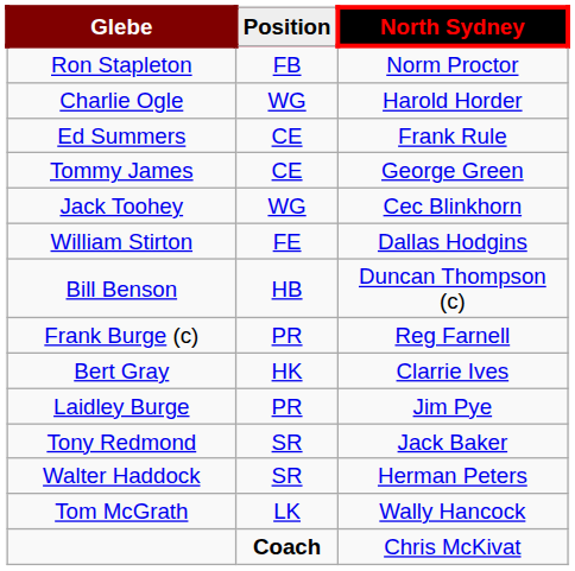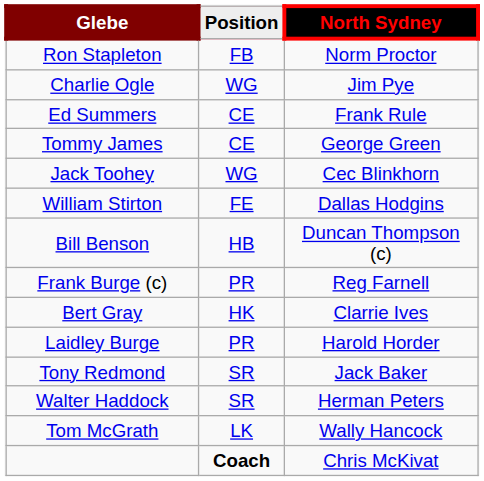 <table align="right" class="wikitable" style="font-size:90%; margin-left:1em">
 <tr bgcolor="#FF0033">
 <th style="width:140px; border:3px solid maroon; background: maroon; color: white">Glebe</th>
 <th style="width:40px; text-align:center; background:#eee; color:black;">Position</th>
 <th style="width:140px; border:3px solid red; background: black; color: red">North Sydney</th>
 </tr>
 <tr align=center>
 <td><a href='#'>Ron Stapleton</a></td>
 <td><a href='#'>FB</a></td>
 <td><a href='#'>Norm Proctor</a></td>
 </tr>
 <tr align=center>
 <td><a href='#'>Charlie Ogle</a></td>
 <td><a href='#'>WG</a></td>
-<td><a href='#'>Harold Horder</a></td>
+<td><a href='#'>Jim Pye</a></td>
 </tr>
 <tr align=center>
 <td><a href='#'>Ed Summers</a></td>
 <td><a href='#'>CE</a></td>
 <td><a href='#'>Frank Rule</a></td>
 </tr>
 <tr align=center>
 <td><a href='#'>Tommy James</a></td>
 <td><a href='#'>CE</a></td>
 <td><a href='#'>George Green</a></td>
 </tr>
 <tr align=center>
 <td><a href='#'>Jack Toohey</a></td>
 <td><a href='#'>WG</a></td>
 <td><a href='#'>Cec Blinkhorn</a></td>
 </tr>
 <tr align=center>
 <td><a href='#'>William Stirton</a></td>
 <td><a href='#'>FE</a></td>
 <td><a href='#'>Dallas Hodgins</a></td>
 </tr>
 <tr align=center>
 <td><a href='#'>Bill Benson</a></td>
 <td><a href='#'>HB</a></td>
 <td><a href='#'>Duncan Thompson</a> (c)</td>
 </tr>
 <tr align=center>
 <td><a href='#'>Frank Burge</a> (c)</td>
 <td><a href='#'>PR</a></td>
 <td><a href='#'>Reg Farnell</a></td>
 </tr>
 <tr align=center>
 <td><a href='#'>Bert Gray</a></td>
 <td><a href='#'>HK</a></td>
 <td><a href='#'>Clarrie Ives</a></td>
 </tr>
 <tr align=center>
 <td><a href='#'>Laidley Burge</a></td>
 <td><a href='#'>PR</a></td>
-<td><a href='#'>Jim Pye</a></td>
+<td><a href='#'>Harold Horder</a></td>
 </tr>
 <tr align=center>
 <td><a href='#'>Tony Redmond</a></td>
 <td><a href='#'>SR</a></td>
 <td><a href='#'>Jack Baker</a></td>
 </tr>
 <tr align=center>
 <td><a href='#'>Walter Haddock</a></td>
 <td><a href='#'>SR</a></td>
 <td><a href='#'>Herman Peters</a></td>
 </tr>
 <tr align=center>
 <td><a href='#'>Tom McGrath</a></td>
 <td><a href='#'>LK</a></td>
 <td><a href='#'>Wally Hancock</a></td>
 </tr>
 <tr align=center>
 <td></td>
 <td><strong>Coach</strong></td>
 <td><a href='#'>Chris McKivat</a></td>
 </tr>
 </table>
